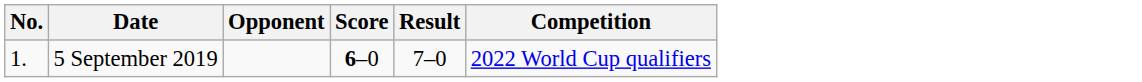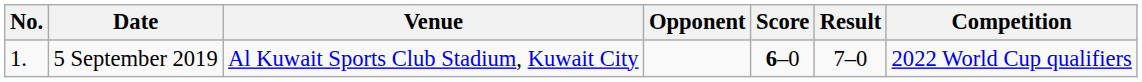 <table class="wikitable" style="font-size:100%;">
 <tr>
 <th>No.</th>
 <th>Date</th>
+<th>Venue</th>
 <th>Opponent</th>
 <th>Score</th>
 <th>Result</th>
 <th>Competition</th>
 </tr>
 <tr>
 <td>1.</td>
 <td>5 September 2019</td>
+<td><a href='#'>Al Kuwait Sports Club Stadium</a>, <a href='#'>Kuwait City</a></td>
 <td></td>
 <td align=center><strong>6</strong>–0</td>
 <td align=center>7–0</td>
 <td><a href='#'>2022 World Cup qualifiers</a></td>
 </tr>
 </table>
